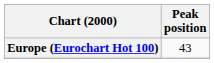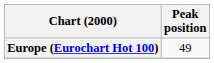 <table class="wikitable sortable plainrowheaders" style="text-align:center;">
 <tr>
 <th scope="col">Chart (2000)</th>
 <th scope="col">Peak<br>position</th>
 </tr>
 <tr>
 <th scope="row">Europe (<a href='#'>Eurochart Hot 100</a>)</th>
-<td>43</td>
+<td>49</td>
 </tr>
 <tr>
 </tr>
 <tr>
 </tr>
 <tr>
 </tr>
 </table>
